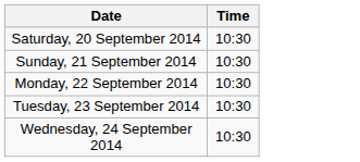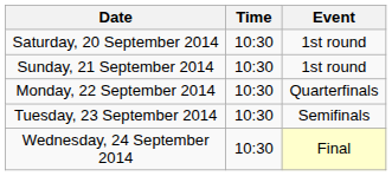 <table class = "wikitable" style="text-align:center;">
 <tr>
 <th width=220>Date</th>
 <th width=50>Time</th>
+<th width=100>Event</th>
 </tr>
 <tr>
 <td>Saturday, 20 September 2014</td>
 <td>10:30</td>
+<td>1st round</td>
 </tr>
 <tr>
 <td>Sunday, 21 September 2014</td>
 <td>10:30</td>
+<td>1st round</td>
 </tr>
 <tr>
 <td>Monday, 22 September 2014</td>
 <td>10:30</td>
+<td>Quarterfinals</td>
 </tr>
 <tr>
 <td>Tuesday, 23 September 2014</td>
 <td>10:30</td>
+<td>Semifinals</td>
 </tr>
 <tr>
 <td>Wednesday, 24 September 2014</td>
 <td>10:30</td>
+<td bgcolor=ffffcc>Final</td>
 </tr>
 </table>
